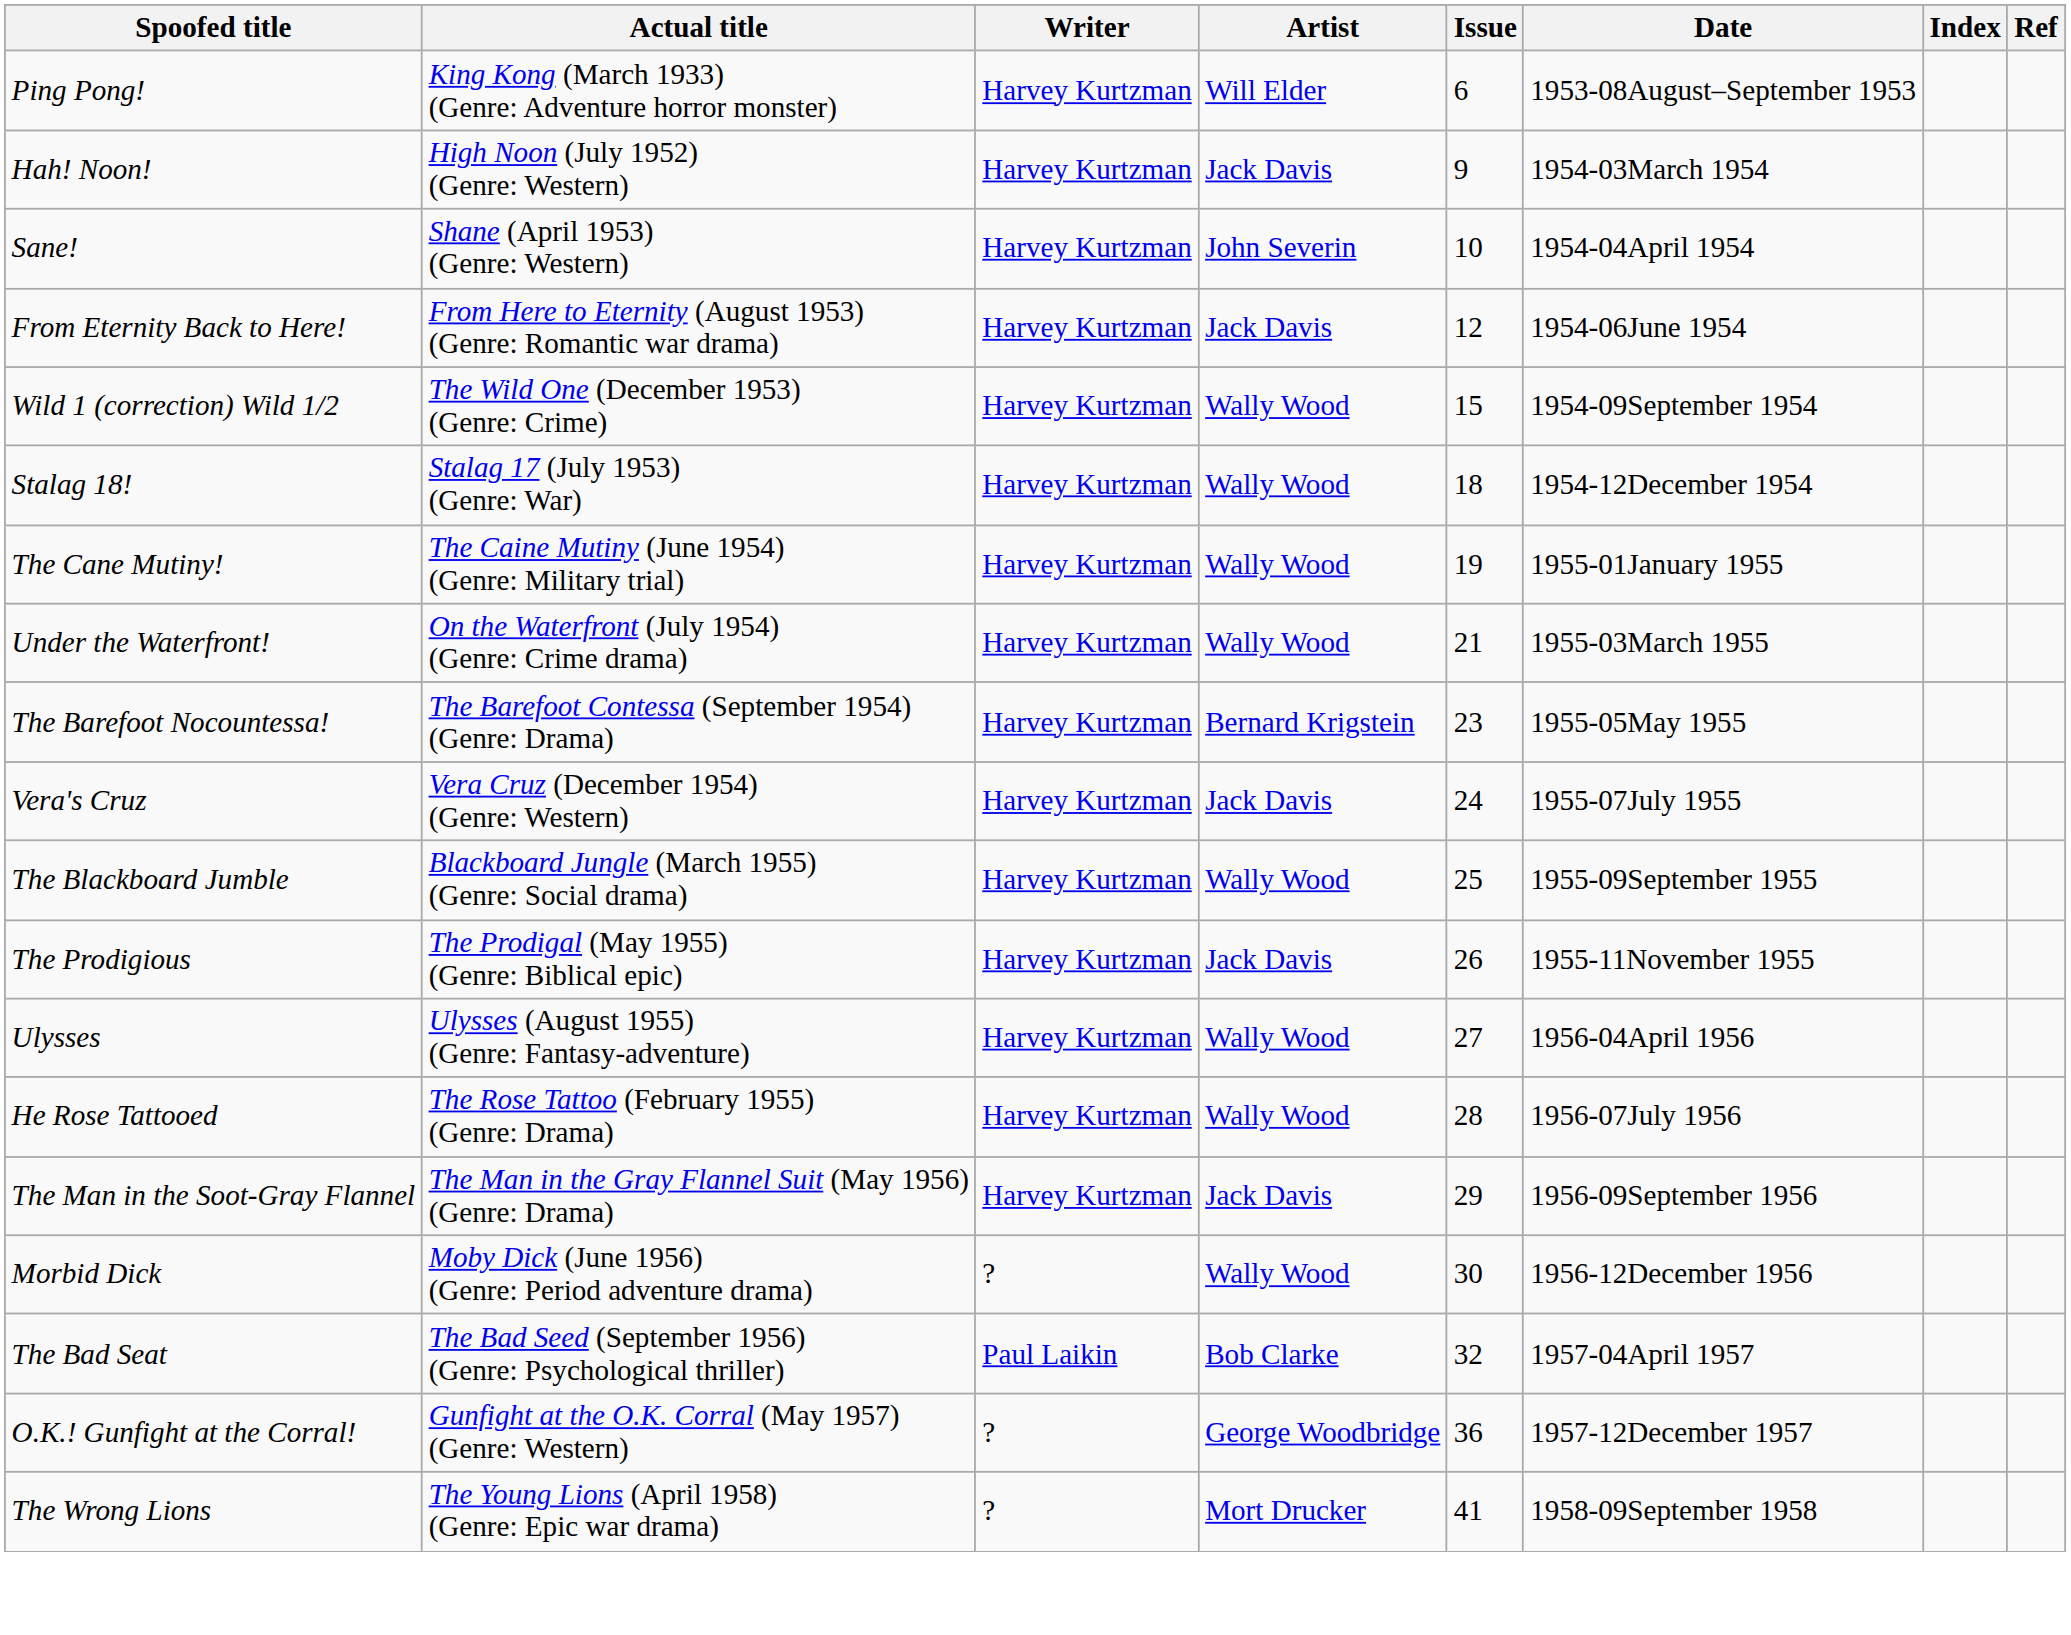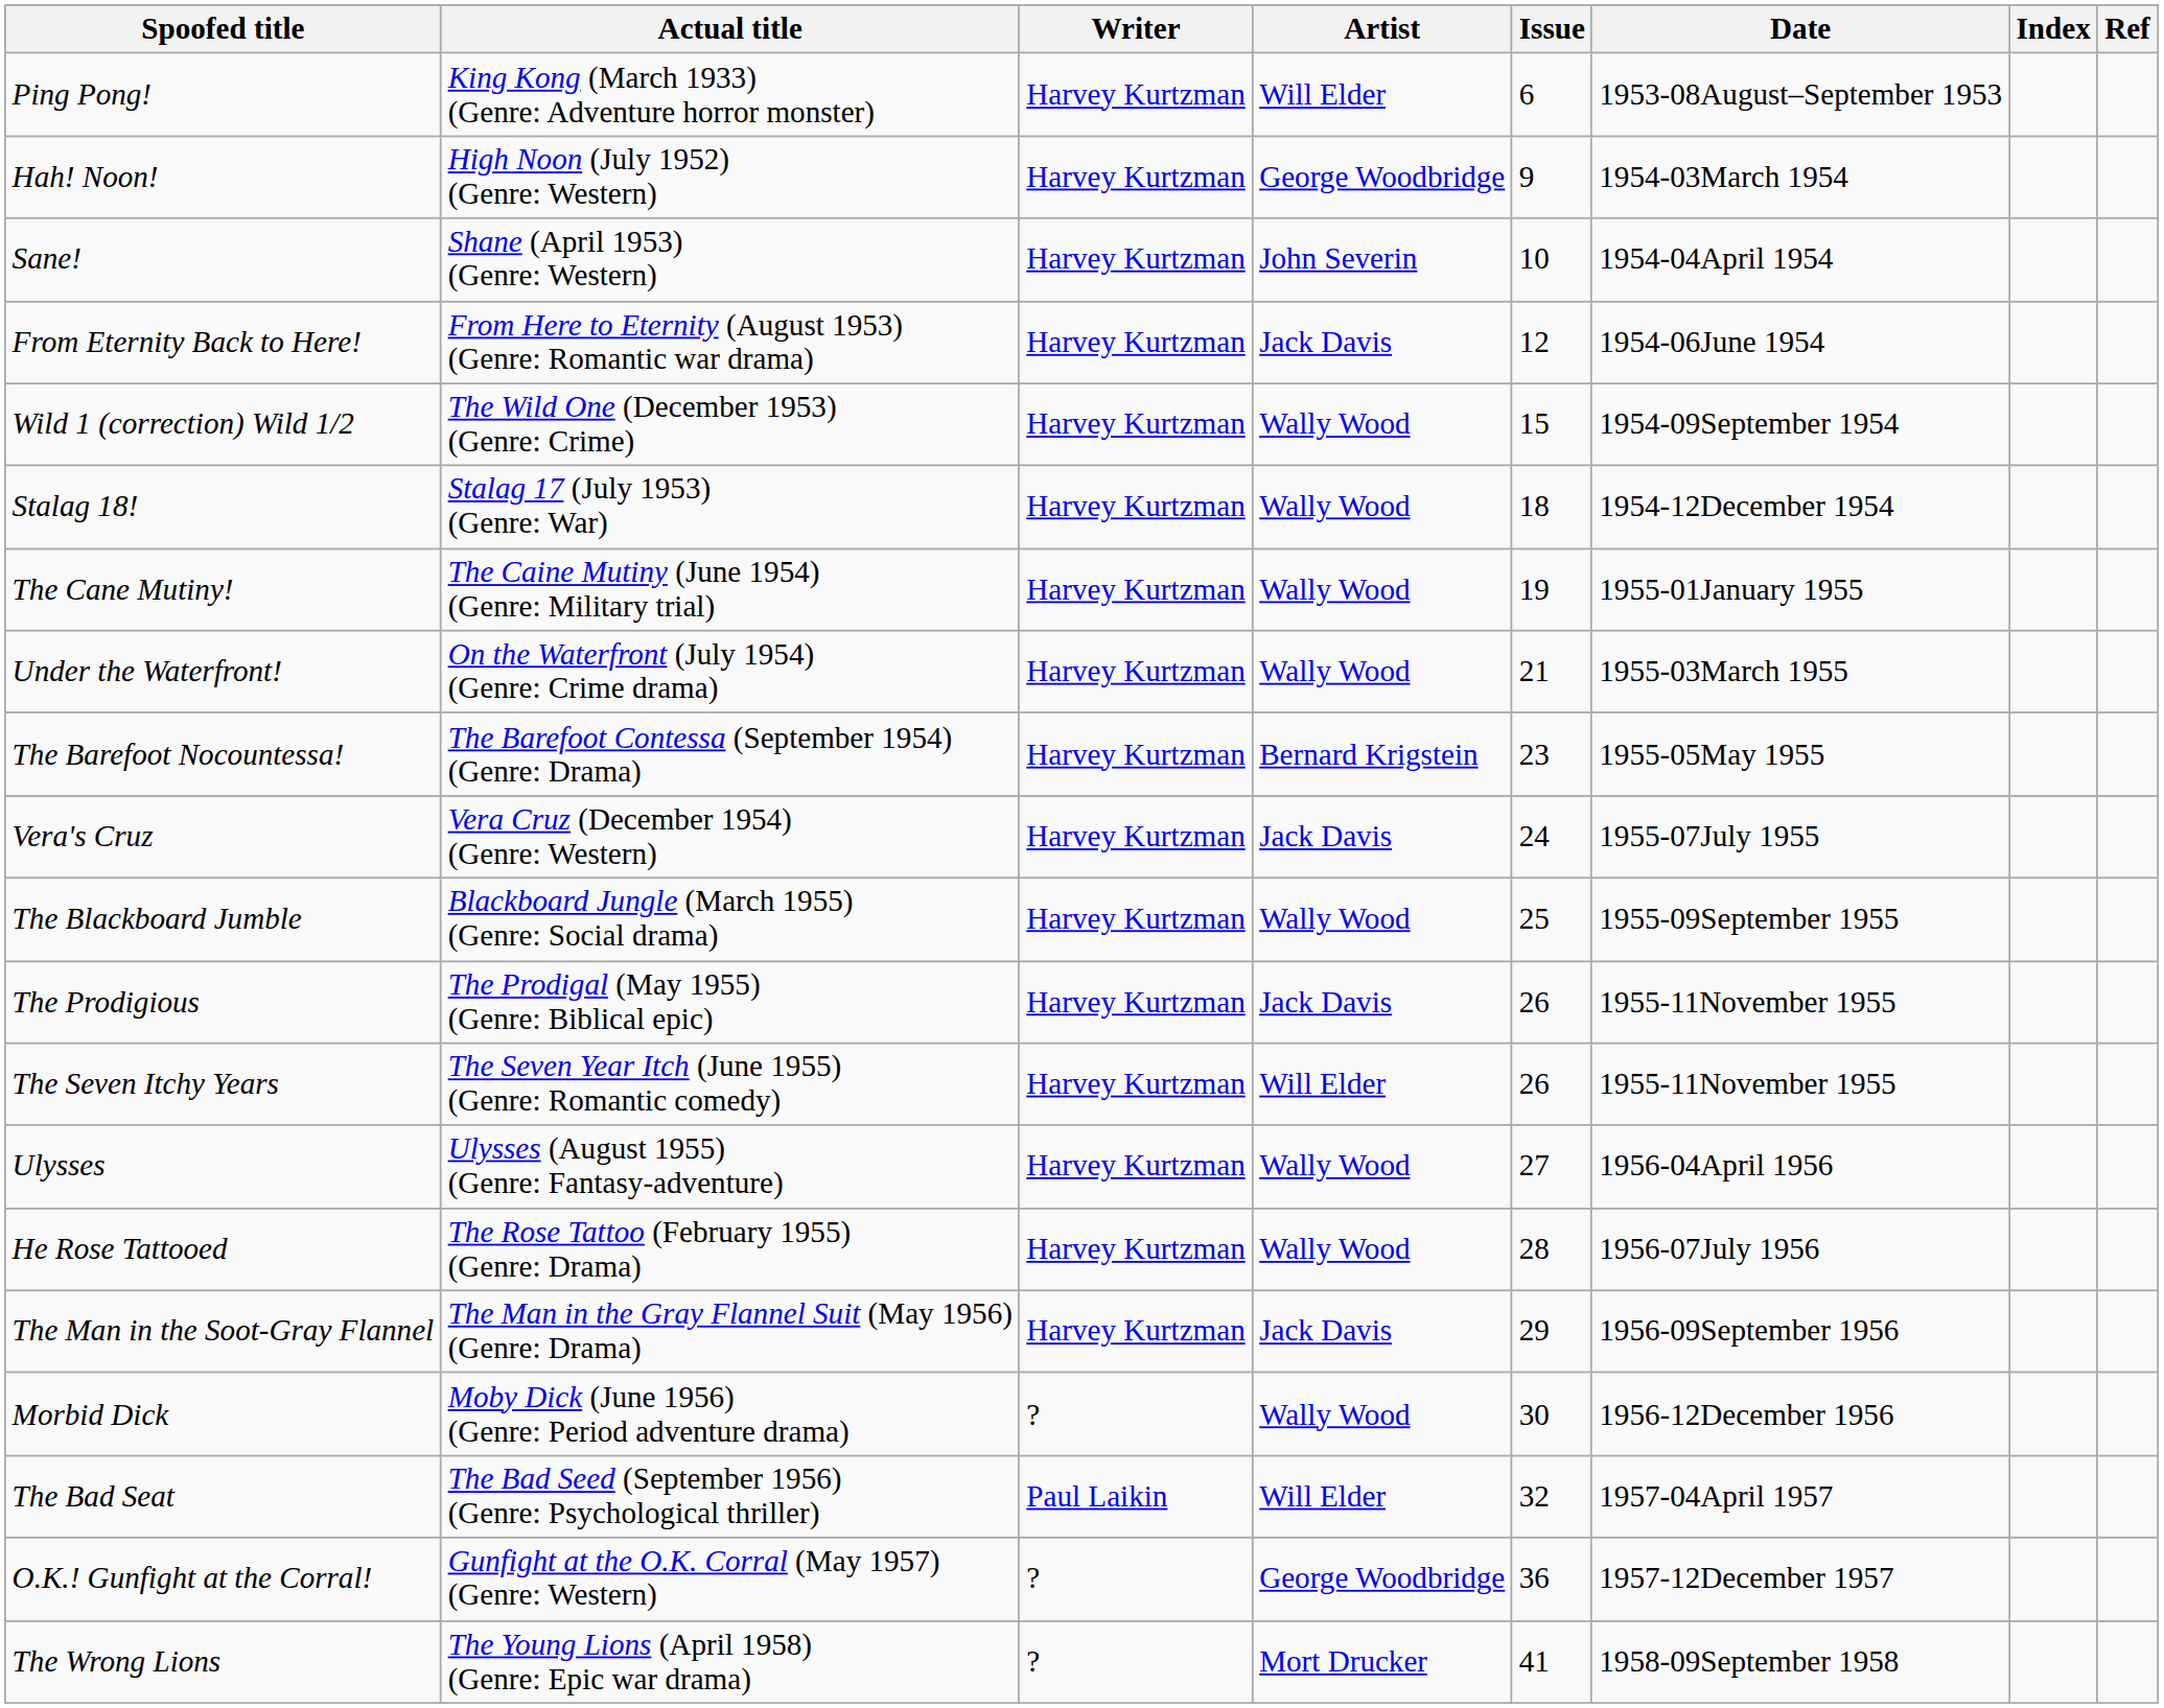 <table class="wikitable sortable">
 <tr>
 <th><strong>Spoofed title</strong></th>
 <th><strong>Actual title</strong></th>
 <th><strong>Writer</strong></th>
 <th><strong>Artist</strong></th>
 <th><strong>Issue</strong></th>
 <th><strong>Date</strong></th>
 <th><strong>Index</strong></th>
 <th><strong>Ref</strong></th>
 </tr>
 <tr>
 <td><em>Ping Pong!</em></td>
 <td><em><a href='#'>King Kong</a></em> (March 1933)<br>(Genre: Adventure horror monster)</td>
 <td><a href='#'>Harvey Kurtzman</a></td>
 <td><a href='#'>Will Elder</a></td>
 <td>6</td>
 <td><span>1953-08</span>August–September 1953</td>
 <td></td>
 <td></td>
 </tr>
 <tr>
 <td><em>Hah! Noon!</em></td>
 <td><em><a href='#'>High Noon</a></em> (July 1952)<br>(Genre: Western)</td>
 <td><a href='#'>Harvey Kurtzman</a></td>
-<td><a href='#'>Jack Davis</a></td>
+<td><a href='#'>George Woodbridge</a></td>
 <td>9</td>
 <td><span>1954-03</span>March 1954</td>
 <td></td>
 <td></td>
 </tr>
 <tr>
 <td><em>Sane!</em></td>
 <td><em><a href='#'>Shane</a></em> (April 1953)<br>(Genre: Western)</td>
 <td><a href='#'>Harvey Kurtzman</a></td>
 <td><a href='#'>John Severin</a></td>
 <td>10</td>
 <td><span>1954-04</span>April 1954</td>
 <td></td>
 <td></td>
 </tr>
 <tr>
 <td><em>From Eternity Back to Here!</em></td>
 <td><em><a href='#'>From Here to Eternity</a></em> (August 1953)<br>(Genre: Romantic war drama)</td>
 <td><a href='#'>Harvey Kurtzman</a></td>
 <td><a href='#'>Jack Davis</a></td>
 <td>12</td>
 <td><span>1954-06</span>June 1954</td>
 <td></td>
 <td></td>
 </tr>
 <tr>
 <td><em>Wild 1 (correction) Wild 1/2</em></td>
 <td><em><a href='#'>The Wild One</a></em> (December 1953)<br>(Genre: Crime)</td>
 <td><a href='#'>Harvey Kurtzman</a></td>
 <td><a href='#'>Wally Wood</a></td>
 <td>15</td>
 <td><span>1954-09</span>September 1954</td>
 <td></td>
 <td></td>
 </tr>
 <tr>
 <td><em>Stalag 18!</em></td>
 <td><em><a href='#'>Stalag 17</a></em> (July 1953)<br>(Genre: War)</td>
 <td><a href='#'>Harvey Kurtzman</a></td>
 <td><a href='#'>Wally Wood</a></td>
 <td>18</td>
 <td><span>1954-12</span>December 1954</td>
 <td></td>
 <td></td>
 </tr>
 <tr>
 <td><em>The Cane Mutiny!</em></td>
 <td><em><a href='#'>The Caine Mutiny</a></em> (June 1954)<br>(Genre: Military trial)</td>
 <td><a href='#'>Harvey Kurtzman</a></td>
 <td><a href='#'>Wally Wood</a></td>
 <td>19</td>
 <td><span>1955-01</span>January 1955</td>
 <td></td>
 <td></td>
 </tr>
 <tr>
 <td><em>Under the Waterfront!</em></td>
 <td><em><a href='#'>On the Waterfront</a></em> (July 1954)<br>(Genre: Crime drama)</td>
 <td><a href='#'>Harvey Kurtzman</a></td>
 <td><a href='#'>Wally Wood</a></td>
 <td>21</td>
 <td><span>1955-03</span>March 1955</td>
 <td></td>
 <td></td>
 </tr>
 <tr>
 <td><em>The Barefoot Nocountessa!</em></td>
 <td><em><a href='#'>The Barefoot Contessa</a></em> (September 1954)<br>(Genre: Drama)</td>
 <td><a href='#'>Harvey Kurtzman</a></td>
 <td><a href='#'>Bernard Krigstein</a></td>
 <td>23</td>
 <td><span>1955-05</span>May 1955</td>
 <td></td>
 <td></td>
 </tr>
 <tr>
 <td><em>Vera's Cruz</em></td>
 <td><em><a href='#'>Vera Cruz</a></em> (December 1954)<br>(Genre: Western)</td>
 <td><a href='#'>Harvey Kurtzman</a></td>
 <td><a href='#'>Jack Davis</a></td>
 <td>24</td>
 <td><span>1955-07</span>July 1955</td>
 <td></td>
 <td></td>
 </tr>
 <tr>
 <td><em>The Blackboard Jumble</em></td>
 <td><em><a href='#'>Blackboard Jungle</a></em> (March 1955)<br>(Genre: Social drama)</td>
 <td><a href='#'>Harvey Kurtzman</a></td>
 <td><a href='#'>Wally Wood</a></td>
 <td>25</td>
 <td><span>1955-09</span>September 1955</td>
 <td></td>
 <td></td>
 </tr>
 <tr>
 <td><em>The Prodigious</em></td>
 <td><em><a href='#'>The Prodigal</a></em> (May 1955)<br>(Genre: Biblical epic)</td>
 <td><a href='#'>Harvey Kurtzman</a></td>
 <td><a href='#'>Jack Davis</a></td>
 <td>26</td>
 <td><span>1955-11</span>November 1955</td>
 <td></td>
 <td></td>
 </tr>
 <tr>
+<td><em>The Seven Itchy Years</em></td>
+<td><em><a href='#'>The Seven Year Itch</a></em> (June 1955)<br>(Genre: Romantic comedy)</td>
+<td><a href='#'>Harvey Kurtzman</a></td>
+<td><a href='#'>Will Elder</a></td>
+<td>26</td>
+<td><span>1955-11</span>November 1955</td>
+<td></td>
+<td></td>
+</tr>
+<tr>
 <td><em>Ulysses</em></td>
 <td><em><a href='#'>Ulysses</a></em> (August 1955)<br>(Genre: Fantasy-adventure)</td>
 <td><a href='#'>Harvey Kurtzman</a></td>
 <td><a href='#'>Wally Wood</a></td>
 <td>27</td>
 <td><span>1956-04</span>April 1956</td>
 <td></td>
 <td></td>
 </tr>
 <tr>
 <td><em>He Rose Tattooed</em></td>
 <td><em><a href='#'>The Rose Tattoo</a></em> (February 1955)<br>(Genre: Drama)</td>
 <td><a href='#'>Harvey Kurtzman</a></td>
 <td><a href='#'>Wally Wood</a></td>
 <td>28</td>
 <td><span>1956-07</span>July 1956</td>
 <td></td>
 <td></td>
 </tr>
 <tr>
 <td><em>The Man in the Soot-Gray Flannel</em></td>
 <td><em><a href='#'>The Man in the Gray Flannel Suit</a></em> (May 1956)<br>(Genre: Drama)</td>
 <td><a href='#'>Harvey Kurtzman</a></td>
 <td><a href='#'>Jack Davis</a></td>
 <td>29</td>
 <td><span>1956-09</span>September 1956</td>
 <td></td>
 <td></td>
 </tr>
 <tr>
 <td><em>Morbid Dick</em></td>
 <td><em><a href='#'>Moby Dick</a></em> (June 1956)<br>(Genre: Period adventure drama)</td>
 <td>?</td>
 <td><a href='#'>Wally Wood</a></td>
 <td>30</td>
 <td><span>1956-12</span>December 1956</td>
 <td></td>
 <td></td>
 </tr>
 <tr>
 <td><em>The Bad Seat</em></td>
 <td><em><a href='#'>The Bad Seed</a></em> (September 1956)<br>(Genre: Psychological thriller)</td>
 <td><a href='#'>Paul Laikin</a></td>
-<td><a href='#'>Bob Clarke</a></td>
+<td><a href='#'>Will Elder</a></td>
 <td>32</td>
 <td><span>1957-04</span>April 1957</td>
 <td></td>
 <td></td>
 </tr>
 <tr>
 <td><em>O.K.! Gunfight at the Corral!</em></td>
 <td><em><a href='#'>Gunfight at the O.K. Corral</a></em> (May 1957)<br>(Genre: Western)</td>
 <td>?</td>
 <td><a href='#'>George Woodbridge</a></td>
 <td>36</td>
 <td><span>1957-12</span>December 1957</td>
 <td></td>
 <td></td>
 </tr>
 <tr>
 <td><em>The Wrong Lions</em></td>
 <td><a href='#'><em>The Young Lions</em></a> (April 1958)<br>(Genre: Epic war drama)</td>
 <td>?</td>
 <td><a href='#'>Mort Drucker</a></td>
 <td>41</td>
 <td><span>1958-09</span>September 1958</td>
 <td></td>
 <td></td>
 </tr>
 </table>
